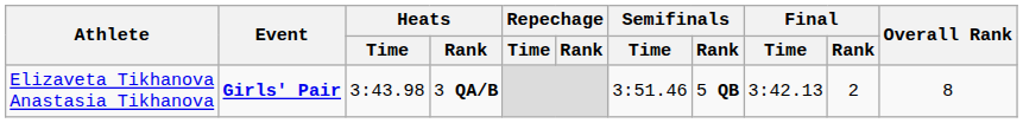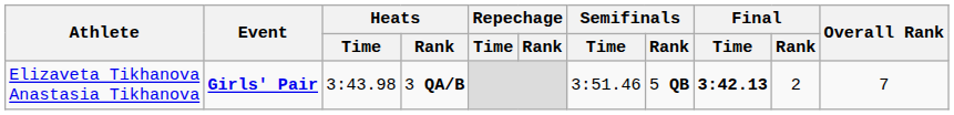 <table class="wikitable" style="font-size:90%">
 <tr>
 <th rowspan="2">Athlete</th>
 <th rowspan="2">Event</th>
 <th colspan="2">Heats</th>
 <th colspan="2">Repechage</th>
 <th colspan="2">Semifinals</th>
 <th colspan="2">Final</th>
 <th rowspan="2">Overall Rank</th>
 </tr>
 <tr>
 <th>Time</th>
 <th>Rank</th>
 <th>Time</th>
 <th>Rank</th>
 <th>Time</th>
 <th>Rank</th>
 <th>Time</th>
 <th>Rank</th>
 </tr>
 <tr>
 <td><a href='#'>Elizaveta Tikhanova</a><br><a href='#'>Anastasia Tikhanova</a></td>
 <td><strong><a href='#'>Girls' Pair</a></strong></td>
 <td align=center>3:43.98</td>
 <td align=center>3 <strong>QA/B</strong></td>
 <td colspan=2 bgcolor=#DCDCDC></td>
 <td align=center>3:51.46</td>
 <td align=center>5 <strong>QB</strong></td>
-<td align=center>3:42.13</td>
+<td align=center><strong>3:42.13</strong></td>
 <td align=center>2</td>
-<td align=center>8</td>
+<td align=center>7</td>
 </tr>
 </table>
